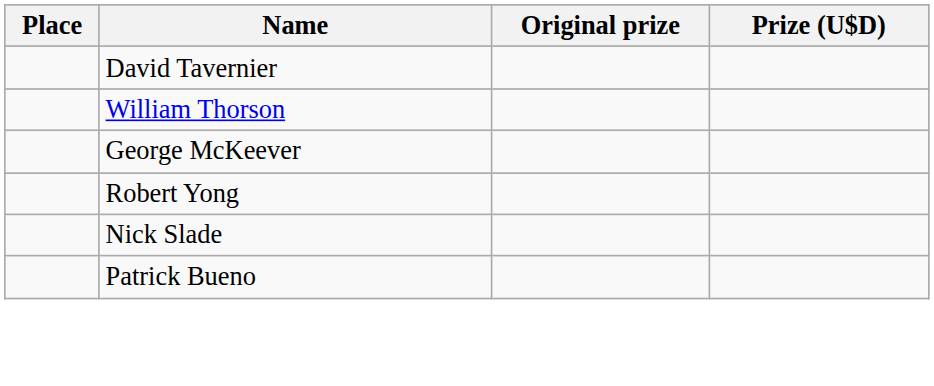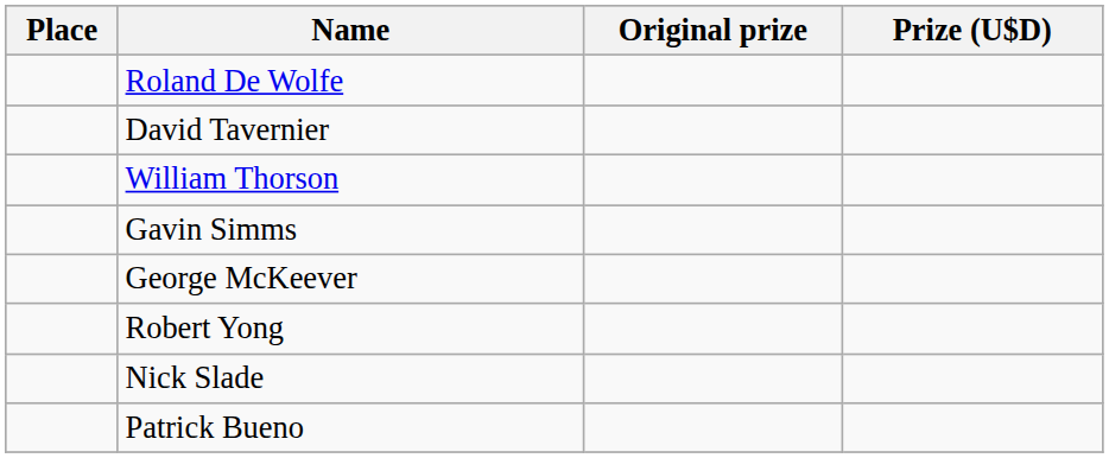 <table class="wikitable">
 <tr>
 <th width="50">Place</th>
 <th width="230">Name</th>
 <th width="125">Original prize</th>
 <th width="125">Prize (U$D)</th>
+</tr>
+<tr>
+<td></td>
+<td> <a href='#'>Roland De Wolfe</a></td>
+<td></td>
+<td></td>
 </tr>
 <tr>
 <td></td>
 <td> David Tavernier </td>
 <td></td>
 <td></td>
 </tr>
 <tr>
 <td></td>
 <td> <a href='#'>William Thorson</a></td>
+<td></td>
+<td></td>
+</tr>
+<tr>
+<td></td>
+<td> Gavin Simms</td>
 <td></td>
 <td></td>
 </tr>
 <tr>
 <td></td>
 <td> George McKeever</td>
 <td></td>
 <td></td>
 </tr>
 <tr>
 <td></td>
 <td> Robert Yong</td>
 <td></td>
 <td></td>
 </tr>
 <tr>
 <td></td>
 <td> Nick Slade</td>
 <td></td>
 <td></td>
 </tr>
 <tr>
 <td></td>
 <td> Patrick Bueno</td>
 <td></td>
 <td></td>
 </tr>
 </table>
